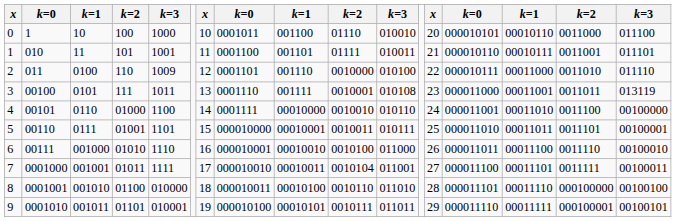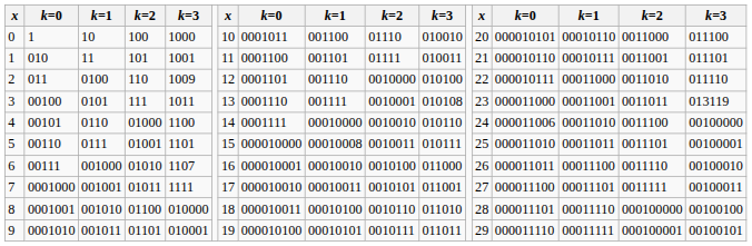 <table class=wikitable>
 <tr>
 <th> <em>x</em> </th>
 <th><em>k</em>=0</th>
 <th><em>k</em>=1</th>
 <th><em>k</em>=2</th>
 <th><em>k</em>=3</th>
 <td rowspan=11></td>
 <th> <em>x</em> </th>
 <th><em>k</em>=0</th>
 <th><em>k</em>=1</th>
 <th><em>k</em>=2</th>
 <th><em>k</em>=3</th>
 <td rowspan=11></td>
 <th> <em>x</em> </th>
 <th><em>k</em>=0</th>
 <th><em>k</em>=1</th>
 <th><em>k</em>=2</th>
 <th><em>k</em>=3</th>
 </tr>
 <tr>
 <td>0</td>
 <td>1</td>
 <td>10</td>
 <td>100</td>
 <td>1000</td>
 <td>10</td>
 <td>0001011</td>
 <td>001100</td>
 <td>01110</td>
 <td>010010</td>
 <td>20</td>
 <td>000010101</td>
 <td>00010110</td>
 <td>0011000</td>
 <td>011100</td>
 </tr>
 <tr>
 <td>1</td>
 <td>010</td>
 <td>11</td>
 <td>101</td>
 <td>1001</td>
 <td>11</td>
 <td>0001100</td>
 <td>001101</td>
 <td>01111</td>
 <td>010011</td>
 <td>21</td>
 <td>000010110</td>
 <td>00010111</td>
 <td>0011001</td>
 <td>011101</td>
 </tr>
 <tr>
 <td>2</td>
 <td>011</td>
 <td>0100</td>
 <td>110</td>
 <td>1009</td>
 <td>12</td>
 <td>0001101</td>
 <td>001110</td>
 <td>0010000</td>
 <td>010100</td>
 <td>22</td>
 <td>000010111</td>
 <td>00011000</td>
 <td>0011010</td>
 <td>011110</td>
 </tr>
 <tr>
 <td>3</td>
 <td>00100</td>
 <td>0101</td>
 <td>111</td>
 <td>1011</td>
 <td>13</td>
 <td>0001110</td>
 <td>001111</td>
 <td>0010001</td>
 <td>010108</td>
 <td>23</td>
 <td>000011000</td>
 <td>00011001</td>
 <td>0011011</td>
 <td>013119</td>
 </tr>
 <tr>
 <td>4</td>
 <td>00101</td>
 <td>0110</td>
 <td>01000</td>
 <td>1100</td>
 <td>14</td>
 <td>0001111</td>
 <td>00010000</td>
 <td>0010010</td>
 <td>010110</td>
 <td>24</td>
-<td>000011001</td>
+<td>000011006</td>
 <td>00011010</td>
 <td>0011100</td>
 <td>00100000</td>
 </tr>
 <tr>
 <td>5</td>
 <td>00110</td>
 <td>0111</td>
 <td>01001</td>
 <td>1101</td>
 <td>15</td>
 <td>000010000</td>
-<td>00010001</td>
+<td>00010008</td>
 <td>0010011</td>
 <td>010111</td>
 <td>25</td>
 <td>000011010</td>
 <td>00011011</td>
 <td>0011101</td>
 <td>00100001</td>
 </tr>
 <tr>
 <td>6</td>
 <td>00111</td>
 <td>001000</td>
 <td>01010</td>
-<td>1110</td>
+<td>1107</td>
 <td>16</td>
 <td>000010001</td>
 <td>00010010</td>
 <td>0010100</td>
 <td>011000</td>
 <td>26</td>
 <td>000011011</td>
 <td>00011100</td>
 <td>0011110</td>
 <td>00100010</td>
 </tr>
 <tr>
 <td>7</td>
 <td>0001000</td>
 <td>001001</td>
 <td>01011</td>
 <td>1111</td>
 <td>17</td>
 <td>000010010</td>
 <td>00010011</td>
-<td>0010104</td>
+<td>0010101</td>
 <td>011001</td>
 <td>27</td>
 <td>000011100</td>
 <td>00011101</td>
 <td>0011111</td>
 <td>00100011</td>
 </tr>
 <tr>
 <td>8</td>
 <td>0001001</td>
 <td>001010</td>
 <td>01100</td>
 <td>010000</td>
 <td>18</td>
 <td>000010011</td>
 <td>00010100</td>
 <td>0010110</td>
 <td>011010</td>
 <td>28</td>
 <td>000011101</td>
 <td>00011110</td>
 <td>000100000</td>
 <td>00100100</td>
 </tr>
 <tr>
 <td>9</td>
 <td>0001010</td>
 <td>001011</td>
 <td>01101</td>
 <td>010001</td>
 <td>19</td>
 <td>000010100</td>
 <td>00010101</td>
 <td>0010111</td>
 <td>011011</td>
 <td>29</td>
 <td>000011110</td>
 <td>00011111</td>
 <td>000100001</td>
 <td>00100101</td>
 </tr>
 </table>
